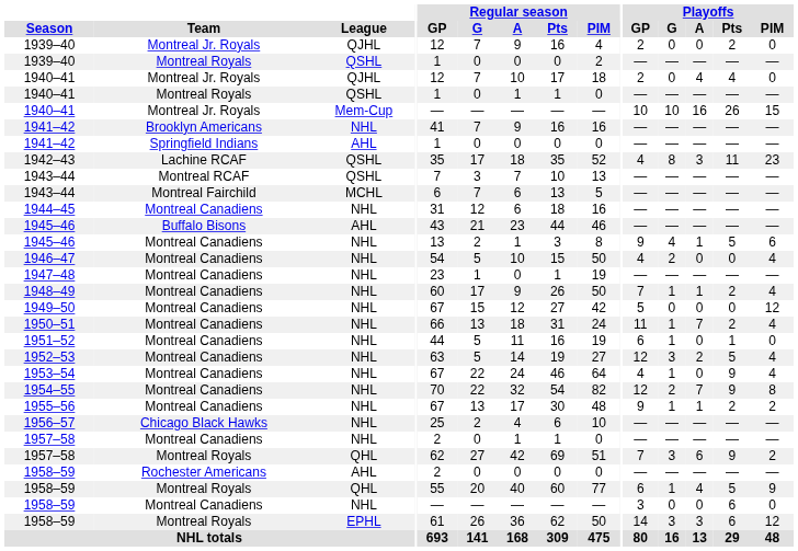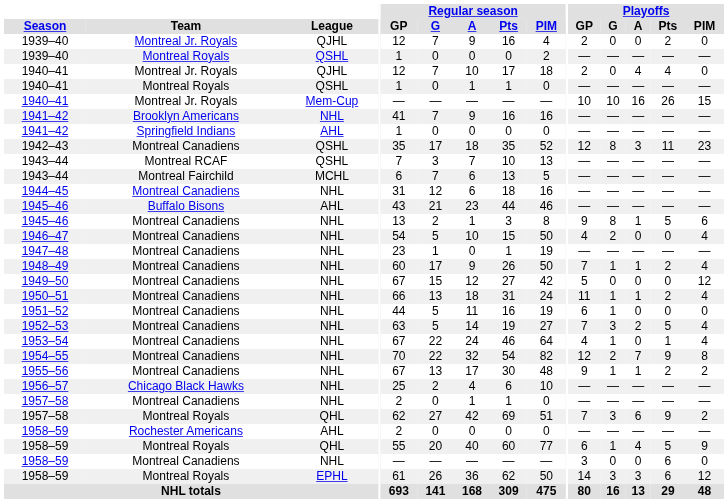 <table border="0" cellpadding="1" cellspacing="0" style="text-align:center; width:60em">
 <tr bgcolor="#e0e0e0">
 <th colspan="3" bgcolor="#ffffff"></th>
 <th rowspan="100" bgcolor="#ffffff"></th>
 <th colspan="5"><a href='#'>Regular season</a></th>
 <th rowspan="100" bgcolor="#ffffff"></th>
 <th colspan="5"><a href='#'>Playoffs</a></th>
 </tr>
 <tr bgcolor="#e0e0e0">
 <th><a href='#'>Season</a></th>
 <th>Team</th>
 <th>League</th>
 <th>GP</th>
 <th><a href='#'>G</a></th>
 <th><a href='#'>A</a></th>
 <th><a href='#'>Pts</a></th>
 <th><a href='#'>PIM</a></th>
 <th>GP</th>
 <th>G</th>
 <th>A</th>
 <th>Pts</th>
 <th>PIM</th>
 </tr>
 <tr>
 <td>1939–40</td>
 <td><a href='#'>Montreal Jr. Royals</a></td>
 <td>QJHL</td>
 <td>12</td>
 <td>7</td>
 <td>9</td>
 <td>16</td>
 <td>4</td>
 <td>2</td>
 <td>0</td>
 <td>0</td>
 <td>2</td>
 <td>0</td>
 </tr>
 <tr bgcolor="#f0f0f0">
 <td>1939–40</td>
 <td><a href='#'>Montreal Royals</a></td>
 <td><a href='#'>QSHL</a></td>
 <td>1</td>
 <td>0</td>
 <td>0</td>
 <td>0</td>
 <td>2</td>
 <td>—</td>
 <td>—</td>
 <td>—</td>
 <td>—</td>
 <td>—</td>
 </tr>
 <tr>
 <td>1940–41</td>
 <td>Montreal Jr. Royals</td>
 <td>QJHL</td>
 <td>12</td>
 <td>7</td>
 <td>10</td>
 <td>17</td>
 <td>18</td>
 <td>2</td>
 <td>0</td>
 <td>4</td>
 <td>4</td>
 <td>0</td>
 </tr>
 <tr bgcolor="#f0f0f0">
 <td>1940–41</td>
 <td>Montreal Royals</td>
 <td>QSHL</td>
 <td>1</td>
 <td>0</td>
 <td>1</td>
 <td>1</td>
 <td>0</td>
 <td>—</td>
 <td>—</td>
 <td>—</td>
 <td>—</td>
 <td>—</td>
 </tr>
 <tr>
 <td><a href='#'>1940–41</a></td>
 <td>Montreal Jr. Royals</td>
 <td><a href='#'>Mem-Cup</a></td>
 <td>—</td>
 <td>—</td>
 <td>—</td>
 <td>—</td>
 <td>—</td>
 <td>10</td>
 <td>10</td>
 <td>16</td>
 <td>26</td>
 <td>15</td>
 </tr>
 <tr bgcolor="#f0f0f0">
 <td><a href='#'>1941–42</a></td>
 <td><a href='#'>Brooklyn Americans</a></td>
 <td><a href='#'>NHL</a></td>
 <td>41</td>
 <td>7</td>
 <td>9</td>
 <td>16</td>
 <td>16</td>
 <td>—</td>
 <td>—</td>
 <td>—</td>
 <td>—</td>
 <td>—</td>
 </tr>
 <tr>
 <td><a href='#'>1941–42</a></td>
 <td><a href='#'>Springfield Indians</a></td>
 <td><a href='#'>AHL</a></td>
 <td>1</td>
 <td>0</td>
 <td>0</td>
 <td>0</td>
 <td>0</td>
 <td>—</td>
 <td>—</td>
 <td>—</td>
 <td>—</td>
 <td>—</td>
 </tr>
 <tr bgcolor="#f0f0f0">
 <td>1942–43</td>
-<td>Lachine RCAF</td>
+<td>Montreal Canadiens</td>
 <td>QSHL</td>
 <td>35</td>
 <td>17</td>
 <td>18</td>
 <td>35</td>
 <td>52</td>
-<td>4</td>
+<td>12</td>
 <td>8</td>
 <td>3</td>
 <td>11</td>
 <td>23</td>
 </tr>
 <tr>
 <td>1943–44</td>
 <td>Montreal RCAF</td>
 <td>QSHL</td>
 <td>7</td>
 <td>3</td>
 <td>7</td>
 <td>10</td>
 <td>13</td>
 <td>—</td>
 <td>—</td>
 <td>—</td>
 <td>—</td>
 <td>—</td>
 </tr>
 <tr bgcolor="#f0f0f0">
 <td>1943–44</td>
 <td>Montreal Fairchild</td>
 <td>MCHL</td>
 <td>6</td>
 <td>7</td>
 <td>6</td>
 <td>13</td>
 <td>5</td>
 <td>—</td>
 <td>—</td>
 <td>—</td>
 <td>—</td>
 <td>—</td>
 </tr>
 <tr>
 <td><a href='#'>1944–45</a></td>
 <td><a href='#'>Montreal Canadiens</a></td>
 <td>NHL</td>
 <td>31</td>
 <td>12</td>
 <td>6</td>
 <td>18</td>
 <td>16</td>
 <td>—</td>
 <td>—</td>
 <td>—</td>
 <td>—</td>
 <td>—</td>
 </tr>
 <tr bgcolor="#f0f0f0">
 <td><a href='#'>1945–46</a></td>
 <td><a href='#'>Buffalo Bisons</a></td>
 <td>AHL</td>
 <td>43</td>
 <td>21</td>
 <td>23</td>
 <td>44</td>
 <td>46</td>
 <td>—</td>
 <td>—</td>
 <td>—</td>
 <td>—</td>
 <td>—</td>
 </tr>
 <tr>
 <td><a href='#'>1945–46</a></td>
 <td>Montreal Canadiens</td>
 <td>NHL</td>
 <td>13</td>
 <td>2</td>
 <td>1</td>
 <td>3</td>
 <td>8</td>
 <td>9</td>
-<td>4</td>
+<td>8</td>
 <td>1</td>
 <td>5</td>
 <td>6</td>
 </tr>
 <tr bgcolor="#f0f0f0">
 <td><a href='#'>1946–47</a></td>
 <td>Montreal Canadiens</td>
 <td>NHL</td>
 <td>54</td>
 <td>5</td>
 <td>10</td>
 <td>15</td>
 <td>50</td>
 <td>4</td>
 <td>2</td>
 <td>0</td>
 <td>0</td>
 <td>4</td>
 </tr>
 <tr>
 <td><a href='#'>1947–48</a></td>
 <td>Montreal Canadiens</td>
 <td>NHL</td>
 <td>23</td>
 <td>1</td>
 <td>0</td>
 <td>1</td>
 <td>19</td>
 <td>—</td>
 <td>—</td>
 <td>—</td>
 <td>—</td>
 <td>—</td>
 </tr>
 <tr bgcolor="#f0f0f0">
 <td><a href='#'>1948–49</a></td>
 <td>Montreal Canadiens</td>
 <td>NHL</td>
 <td>60</td>
 <td>17</td>
 <td>9</td>
 <td>26</td>
 <td>50</td>
 <td>7</td>
 <td>1</td>
 <td>1</td>
 <td>2</td>
 <td>4</td>
 </tr>
 <tr>
 <td><a href='#'>1949–50</a></td>
 <td>Montreal Canadiens</td>
 <td>NHL</td>
 <td>67</td>
 <td>15</td>
 <td>12</td>
 <td>27</td>
 <td>42</td>
 <td>5</td>
 <td>0</td>
 <td>0</td>
 <td>0</td>
 <td>12</td>
 </tr>
 <tr bgcolor="#f0f0f0">
 <td><a href='#'>1950–51</a></td>
 <td>Montreal Canadiens</td>
 <td>NHL</td>
 <td>66</td>
 <td>13</td>
 <td>18</td>
 <td>31</td>
 <td>24</td>
 <td>11</td>
 <td>1</td>
-<td>7</td>
+<td>1</td>
 <td>2</td>
 <td>4</td>
 </tr>
 <tr>
 <td><a href='#'>1951–52</a></td>
 <td>Montreal Canadiens</td>
 <td>NHL</td>
 <td>44</td>
 <td>5</td>
 <td>11</td>
 <td>16</td>
 <td>19</td>
 <td>6</td>
 <td>1</td>
 <td>0</td>
-<td>1</td>
+<td>0</td>
 <td>0</td>
 </tr>
 <tr bgcolor="#f0f0f0">
 <td><a href='#'>1952–53</a></td>
 <td>Montreal Canadiens</td>
 <td>NHL</td>
 <td>63</td>
 <td>5</td>
 <td>14</td>
 <td>19</td>
 <td>27</td>
-<td>12</td>
+<td>7</td>
 <td>3</td>
 <td>2</td>
 <td>5</td>
 <td>4</td>
 </tr>
 <tr>
 <td><a href='#'>1953–54</a></td>
 <td>Montreal Canadiens</td>
 <td>NHL</td>
 <td>67</td>
 <td>22</td>
 <td>24</td>
 <td>46</td>
 <td>64</td>
 <td>4</td>
 <td>1</td>
 <td>0</td>
-<td>9</td>
+<td>1</td>
 <td>4</td>
 </tr>
 <tr bgcolor="#f0f0f0">
 <td><a href='#'>1954–55</a></td>
 <td>Montreal Canadiens</td>
 <td>NHL</td>
 <td>70</td>
 <td>22</td>
 <td>32</td>
 <td>54</td>
 <td>82</td>
 <td>12</td>
 <td>2</td>
 <td>7</td>
 <td>9</td>
 <td>8</td>
 </tr>
 <tr>
 <td><a href='#'>1955–56</a></td>
 <td>Montreal Canadiens</td>
 <td>NHL</td>
 <td>67</td>
 <td>13</td>
 <td>17</td>
 <td>30</td>
 <td>48</td>
 <td>9</td>
 <td>1</td>
 <td>1</td>
 <td>2</td>
 <td>2</td>
 </tr>
 <tr bgcolor="#f0f0f0">
 <td><a href='#'>1956–57</a></td>
 <td><a href='#'>Chicago Black Hawks</a></td>
 <td>NHL</td>
 <td>25</td>
 <td>2</td>
 <td>4</td>
 <td>6</td>
 <td>10</td>
 <td>—</td>
 <td>—</td>
 <td>—</td>
 <td>—</td>
 <td>—</td>
 </tr>
 <tr>
 <td><a href='#'>1957–58</a></td>
 <td>Montreal Canadiens</td>
 <td>NHL</td>
 <td>2</td>
 <td>0</td>
 <td>1</td>
 <td>1</td>
 <td>0</td>
 <td>—</td>
 <td>—</td>
 <td>—</td>
 <td>—</td>
 <td>—</td>
 </tr>
 <tr bgcolor="#f0f0f0">
 <td>1957–58</td>
 <td>Montreal Royals</td>
 <td>QHL</td>
 <td>62</td>
 <td>27</td>
 <td>42</td>
 <td>69</td>
 <td>51</td>
 <td>7</td>
 <td>3</td>
 <td>6</td>
 <td>9</td>
 <td>2</td>
 </tr>
 <tr>
 <td><a href='#'>1958–59</a></td>
 <td><a href='#'>Rochester Americans</a></td>
 <td>AHL</td>
 <td>2</td>
 <td>0</td>
 <td>0</td>
 <td>0</td>
 <td>0</td>
 <td>—</td>
 <td>—</td>
 <td>—</td>
 <td>—</td>
 <td>—</td>
 </tr>
 <tr bgcolor="#f0f0f0">
 <td>1958–59</td>
 <td>Montreal Royals</td>
 <td>QHL</td>
 <td>55</td>
 <td>20</td>
 <td>40</td>
 <td>60</td>
 <td>77</td>
 <td>6</td>
 <td>1</td>
 <td>4</td>
 <td>5</td>
 <td>9</td>
 </tr>
 <tr>
 <td><a href='#'>1958–59</a></td>
 <td>Montreal Canadiens</td>
 <td>NHL</td>
 <td>—</td>
 <td>—</td>
 <td>—</td>
 <td>—</td>
 <td>—</td>
 <td>3</td>
 <td>0</td>
 <td>0</td>
 <td>6</td>
 <td>0</td>
 </tr>
 <tr bgcolor="#f0f0f0">
 <td>1958–59</td>
 <td>Montreal Royals</td>
 <td><a href='#'>EPHL</a></td>
 <td>61</td>
 <td>26</td>
 <td>36</td>
 <td>62</td>
 <td>50</td>
 <td>14</td>
 <td>3</td>
 <td>3</td>
 <td>6</td>
 <td>12</td>
 </tr>
 <tr bgcolor="#e0e0e0">
 <th colspan="3">NHL totals</th>
 <th>693</th>
 <th>141</th>
 <th>168</th>
 <th>309</th>
 <th>475</th>
 <th>80</th>
 <th>16</th>
 <th>13</th>
 <th>29</th>
 <th>48</th>
 </tr>
 </table>
